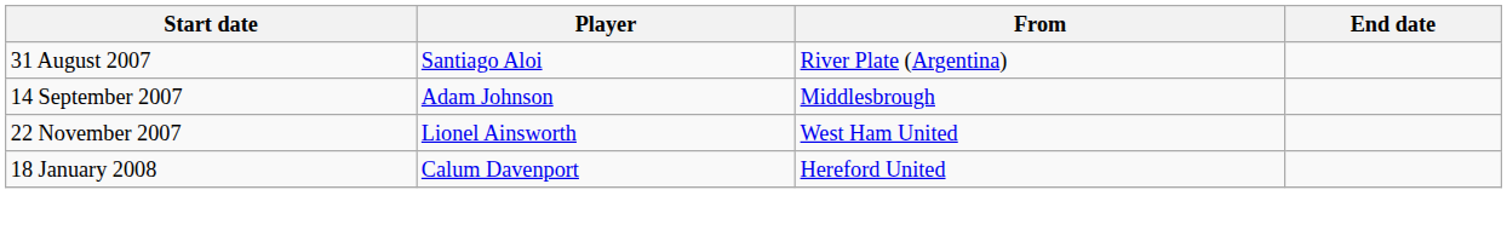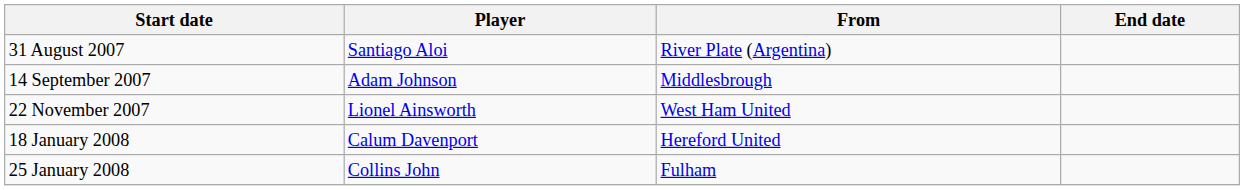 <table class="wikitable" style="text-align:center; font-size:95%;width:65%; text-align:left">
 <tr>
 <th><strong>Start date</strong></th>
 <th><strong>Player</strong></th>
 <th><strong>From</strong></th>
 <th><strong>End date</strong></th>
 </tr>
 <tr>
 <td>31 August 2007</td>
 <td> <a href='#'>Santiago Aloi</a></td>
 <td><a href='#'>River Plate</a> (<a href='#'>Argentina</a>)</td>
 <td></td>
 </tr>
 <tr>
 <td>14 September 2007</td>
 <td> <a href='#'>Adam Johnson</a></td>
 <td><a href='#'>Middlesbrough</a></td>
 </tr>
 <tr>
 <td>22 November 2007</td>
 <td> <a href='#'>Lionel Ainsworth</a></td>
 <td><a href='#'>West Ham United</a></td>
 <td></td>
 </tr>
 <tr>
 <td>18 January 2008</td>
 <td> <a href='#'>Calum Davenport</a></td>
 <td><a href='#'>Hereford United</a></td>
 <td></td>
 </tr>
 <tr>
+<td>25 January 2008</td>
+<td> <a href='#'>Collins John</a></td>
+<td><a href='#'>Fulham</a></td>
+<td></td>
+</tr>
+<tr>
 </tr>
 </table>
